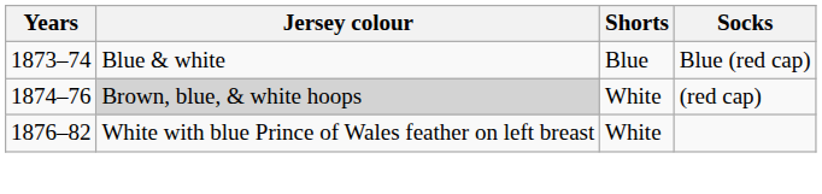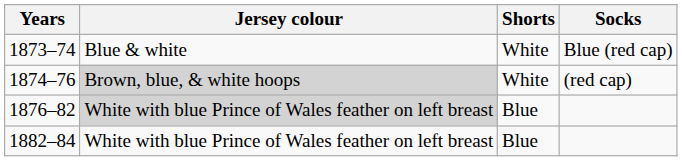 <table class="wikitable">
 <tr>
 <th>Years</th>
 <th>Jersey colour</th>
 <th>Shorts</th>
 <th>Socks</th>
 </tr>
 <tr>
 <td>1873–74</td>
 <td>Blue & white</td>
-<td>Blue</td>
+<td>White</td>
 <td>Blue (red cap)</td>
 </tr>
 <tr>
 <td>1874–76</td>
 <td style="background: lightgrey;">Brown, blue, & white hoops</td>
 <td>White</td>
 <td>(red cap)</td>
 </tr>
 <tr>
 <td>1876–82</td>
+<td style="background: lightgrey;">White with blue Prince of Wales feather on left breast</td>
+<td>Blue</td>
+<td></td>
+</tr>
+<tr>
+<td>1882–84</td>
 <td>White with blue Prince of Wales feather on left breast</td>
-<td>White</td>
+<td>Blue</td>
 <td></td>
 </tr>
 </table>
